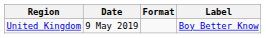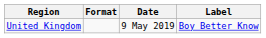 <table class=wikitable>
 <tr>
 <th>Region</th>
+<th>Format</th>
 <th>Date</th>
-<th>Format</th>
 <th>Label</th>
 </tr>
 <tr>
 <td><a href='#'>United Kingdom</a></td>
+<td></td>
 <td>9 May 2019</td>
-<td></td>
 <td><a href='#'>Boy Better Know</a></td>
 </tr>
 </table>
